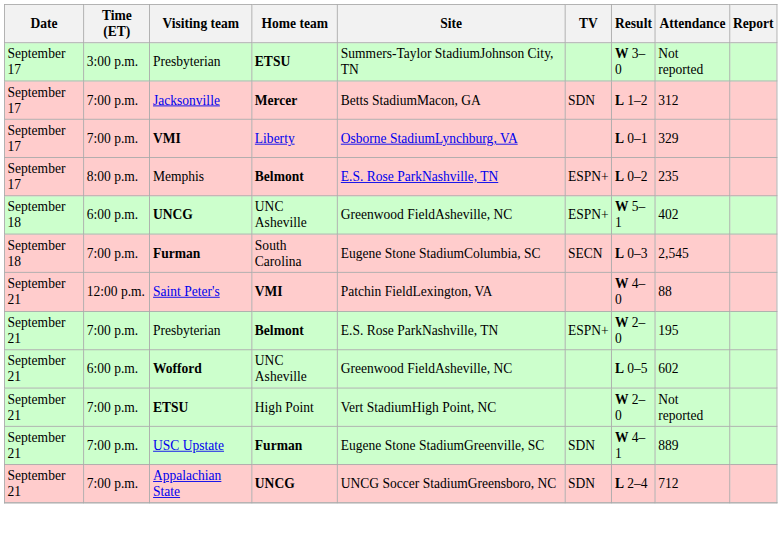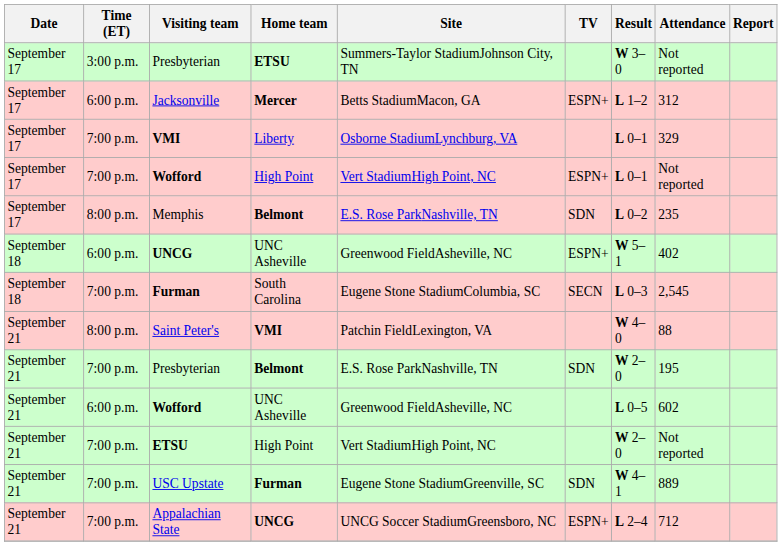 <table class="wikitable" style="font-size:95%;">
 <tr>
 <th>Date</th>
 <th>Time (ET)</th>
 <th>Visiting team</th>
 <th>Home team</th>
 <th>Site</th>
 <th>TV</th>
 <th>Result</th>
 <th>Attendance</th>
 <th>Report</th>
 </tr>
 <tr style="background:#cfc;">
 <td>September 17</td>
 <td>3:00 p.m.</td>
 <td>Presbyterian</td>
 <td><strong>ETSU</strong></td>
 <td>Summers-Taylor StadiumJohnson City, TN</td>
 <td></td>
 <td><strong>W</strong> 3–0</td>
 <td>Not reported</td>
 <td></td>
 </tr>
 <tr style="background:#fcc;">
 <td>September 17</td>
-<td>7:00 p.m.</td>
+<td>6:00 p.m.</td>
 <td><a href='#'>Jacksonville</a></td>
 <td><strong>Mercer</strong></td>
 <td>Betts StadiumMacon, GA</td>
-<td>SDN</td>
+<td>ESPN+</td>
 <td><strong>L</strong> 1–2 </td>
 <td>312</td>
 <td></td>
 </tr>
 <tr style="background:#fcc;">
 <td>September 17</td>
 <td>7:00 p.m.</td>
 <td><strong>VMI</strong></td>
 <td><a href='#'>Liberty</a></td>
 <td><a href='#'>Osborne Stadium</a><a href='#'>Lynchburg, VA</a></td>
 <td></td>
 <td><strong>L</strong> 0–1</td>
 <td>329</td>
 <td></td>
 </tr>
 <tr style="background:#fcc;">
 <td>September 17</td>
+<td>7:00 p.m.</td>
+<td><strong>Wofford</strong></td>
+<td><a href='#'>High Point</a></td>
+<td><a href='#'>Vert Stadium</a><a href='#'>High Point, NC</a></td>
+<td>ESPN+</td>
+<td><strong>L</strong> 0–1</td>
+<td>Not reported</td>
+<td></td>
+</tr>
+<tr style="background:#fcc;">
+<td>September 17</td>
 <td>8:00 p.m.</td>
 <td>Memphis</td>
 <td><strong>Belmont</strong></td>
 <td><a href='#'>E.S. Rose Park</a><a href='#'>Nashville, TN</a></td>
-<td>ESPN+</td>
+<td>SDN</td>
 <td><strong>L</strong> 0–2</td>
 <td>235</td>
 <td></td>
 </tr>
 <tr style="background:#cfc;">
 <td>September 18</td>
 <td>6:00 p.m.</td>
 <td><strong>UNCG</strong></td>
 <td>UNC Asheville</td>
 <td>Greenwood FieldAsheville, NC</td>
 <td>ESPN+</td>
 <td><strong>W</strong> 5–1</td>
 <td>402</td>
 <td> </td>
 </tr>
 <tr style="background:#fcc;">
 <td>September 18</td>
 <td>7:00 p.m.</td>
 <td><strong>Furman</strong></td>
 <td>South Carolina</td>
 <td>Eugene Stone StadiumColumbia, SC</td>
 <td>SECN</td>
 <td><strong>L</strong> 0–3</td>
 <td>2,545</td>
 <td></td>
 </tr>
 <tr style="background:#fcc;">
 <td>September 21</td>
-<td>12:00 p.m.</td>
+<td>8:00 p.m.</td>
 <td><a href='#'>Saint Peter's</a></td>
 <td><strong>VMI</strong></td>
 <td>Patchin FieldLexington, VA</td>
 <td></td>
 <td><strong>W</strong> 4–0</td>
 <td>88</td>
 <td></td>
 </tr>
 <tr style="background:#cfc;">
 <td>September 21</td>
 <td>7:00 p.m.</td>
 <td>Presbyterian</td>
 <td><strong>Belmont</strong></td>
 <td>E.S. Rose ParkNashville, TN</td>
-<td>ESPN+</td>
+<td>SDN</td>
 <td><strong>W</strong> 2–0</td>
 <td>195</td>
 <td></td>
 </tr>
 <tr style="background:#cfc;">
 <td>September 21</td>
 <td>6:00 p.m.</td>
 <td><strong>Wofford</strong></td>
 <td>UNC Asheville</td>
 <td>Greenwood FieldAsheville, NC</td>
 <td></td>
 <td><strong>L</strong> 0–5</td>
 <td>602</td>
 <td></td>
 </tr>
 <tr style="background:#cfc;">
 <td>September 21</td>
 <td>7:00 p.m.</td>
 <td><strong>ETSU</strong></td>
 <td>High Point</td>
 <td>Vert StadiumHigh Point, NC</td>
 <td></td>
 <td><strong>W</strong> 2–0</td>
 <td>Not reported</td>
 <td></td>
 </tr>
 <tr style="background:#cfc;">
 <td>September 21</td>
 <td>7:00 p.m.</td>
 <td><a href='#'>USC Upstate</a></td>
 <td><strong>Furman</strong></td>
 <td>Eugene Stone StadiumGreenville, SC</td>
 <td>SDN</td>
 <td><strong>W</strong> 4–1</td>
 <td>889</td>
 <td></td>
 </tr>
 <tr style="background:#fcc;">
 <td>September 21</td>
 <td>7:00 p.m.</td>
 <td><a href='#'>Appalachian State</a></td>
 <td><strong>UNCG</strong></td>
 <td>UNCG Soccer StadiumGreensboro, NC</td>
-<td>SDN</td>
+<td>ESPN+</td>
 <td><strong>L</strong> 2–4</td>
 <td>712</td>
 <td> </td>
 </tr>
 <tr>
 </tr>
 </table>
